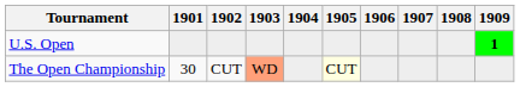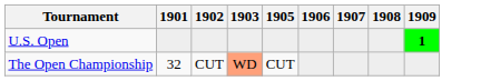 <table class="wikitable" style="font-size:95%;text-align:center;">
 <tr>
 <th>Tournament</th>
 <th>1901</th>
 <th>1902</th>
 <th>1903</th>
-<th>1904</th>
 <th>1905</th>
 <th>1906</th>
 <th>1907</th>
 <th>1908</th>
 <th>1909</th>
 </tr>
 <tr>
 <td align=left><a href='#'>U.S. Open</a></td>
 <td style="background:#eeeeee;"></td>
 <td style="background:#eeeeee;"></td>
 <td style="background:#eeeeee;"></td>
 <td style="background:#eeeeee;"></td>
 <td style="background:#eeeeee;"></td>
 <td style="background:#eeeeee;"></td>
 <td style="background:#eeeeee;"></td>
-<td style="background:#eeeeee;"></td>
 <td style="background:lime;"><strong>1</strong></td>
 </tr>
 <tr>
 <td align=left><a href='#'>The Open Championship</a></td>
-<td>30</td>
+<td>32</td>
 <td>CUT</td>
 <td style="background: lightsalmon;">WD</td>
-<td style="background:#eeeeee;"></td>
-<td style="background: lightyellow;">CUT</td>
+<td>CUT</td>
 <td style="background:#eeeeee;"></td>
 <td style="background:#eeeeee;"></td>
 <td style="background:#eeeeee;"></td>
 <td style="background:#eeeeee;"></td>
 </tr>
 </table>
